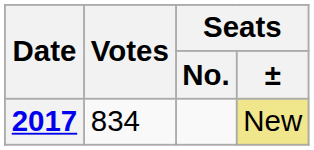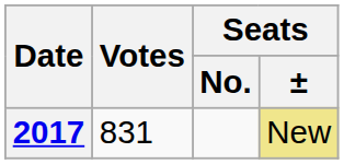 <table class="wikitable">
 <tr>
 <th rowspan="2">Date</th>
 <th rowspan="2">Votes</th>
 <th colspan="2">Seats</th>
 </tr>
 <tr>
 <th>No.</th>
 <th>±</th>
 </tr>
 <tr>
 <th><a href='#'>2017</a></th>
-<td>834</td>
+<td>831</td>
 <td></td>
 <td style="background: khaki;">New</td>
 </tr>
 </table>
